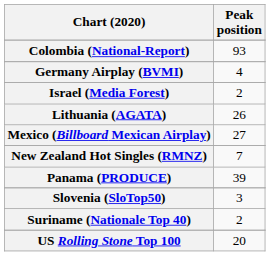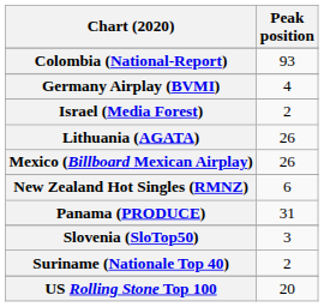 <table class="wikitable sortable plainrowheaders" style="text-align:center">
 <tr>
 <th scope="col">Chart (2020)</th>
 <th scope="col">Peak<br>position</th>
 </tr>
 <tr>
 </tr>
 <tr>
 </tr>
 <tr>
 </tr>
 <tr>
 </tr>
 <tr>
 </tr>
 <tr>
 </tr>
 <tr>
 </tr>
 <tr>
 <th scope="row">Colombia (<a href='#'>National-Report</a>)</th>
 <td>93</td>
 </tr>
 <tr>
 </tr>
 <tr>
 <th scope="row">Germany Airplay (<a href='#'>BVMI</a>)</th>
 <td>4</td>
 </tr>
 <tr>
 </tr>
 <tr>
 </tr>
 <tr>
 </tr>
 <tr>
 <th scope="row">Israel (<a href='#'>Media Forest</a>)</th>
 <td>2</td>
 </tr>
 <tr>
 <th scope="row">Lithuania (<a href='#'>AGATA</a>)</th>
 <td>26</td>
 </tr>
 <tr>
 <th scope="row">Mexico (<a href='#'><em>Billboard</em> Mexican Airplay</a>)</th>
-<td>27</td>
+<td>26</td>
 </tr>
 <tr>
 </tr>
 <tr>
 </tr>
 <tr>
 <th scope="row">New Zealand Hot Singles (<a href='#'>RMNZ</a>)</th>
-<td>7</td>
+<td>6</td>
 </tr>
 <tr>
 <th scope="row">Panama (<a href='#'>PRODUCE</a>)</th>
-<td>39</td>
+<td>31</td>
 </tr>
 <tr>
 </tr>
 <tr>
 </tr>
 <tr>
 </tr>
 <tr>
 </tr>
 <tr>
 </tr>
 <tr>
 <th scope="row">Slovenia (<a href='#'>SloTop50</a>)</th>
 <td>3</td>
 </tr>
 <tr>
 <th scope="row">Suriname (<a href='#'>Nationale Top 40</a>)</th>
 <td>2</td>
 </tr>
 <tr>
 </tr>
 <tr>
 </tr>
 <tr>
 </tr>
 <tr>
 </tr>
 <tr>
 </tr>
 <tr>
 </tr>
 <tr>
 </tr>
 <tr>
 <th scope="row">US <a href='#'><em>Rolling Stone</em> Top 100</a></th>
 <td>20</td>
 </tr>
 </table>
